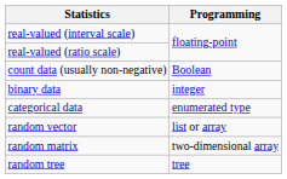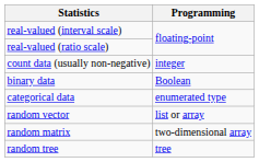 <table class="wikitable">
 <tr>
 <th>Statistics</th>
 <th>Programming</th>
 </tr>
 <tr>
 <td><a href='#'>real-valued</a> (<a href='#'>interval scale</a>)</td>
 <td rowspan=2><a href='#'>floating-point</a></td>
 </tr>
 <tr>
 <td><a href='#'>real-valued</a> (<a href='#'>ratio scale</a>)</td>
 </tr>
 <tr>
 <td><a href='#'>count data</a> (usually non-negative)</td>
-<td><a href='#'>Boolean</a></td>
+<td><a href='#'>integer</a></td>
 </tr>
 <tr>
 <td><a href='#'>binary data</a></td>
-<td><a href='#'>integer</a></td>
+<td><a href='#'>Boolean</a></td>
 </tr>
 <tr>
 <td><a href='#'>categorical data</a></td>
 <td><a href='#'>enumerated type</a></td>
 </tr>
 <tr>
 <td><a href='#'>random vector</a></td>
 <td><a href='#'>list</a> or <a href='#'>array</a></td>
 </tr>
 <tr>
 <td><a href='#'>random matrix</a></td>
 <td>two-dimensional <a href='#'>array</a></td>
 </tr>
 <tr>
 <td><a href='#'>random tree</a></td>
 <td><a href='#'>tree</a></td>
 </tr>
 </table>
